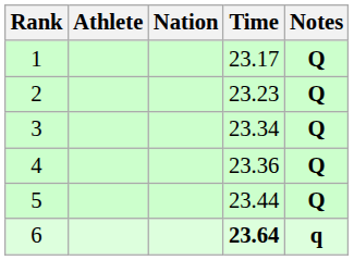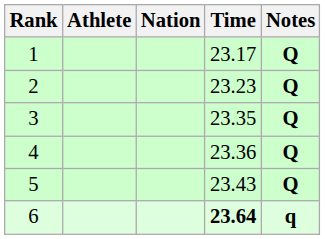 <table class="wikitable sortable" style="text-align:center">
 <tr>
 <th>Rank</th>
 <th>Athlete</th>
 <th>Nation</th>
 <th>Time</th>
 <th>Notes</th>
 </tr>
 <tr bgcolor=#ccffcc>
 <td>1</td>
 <td align=left></td>
 <td align=left></td>
 <td>23.17</td>
 <td><strong>Q</strong></td>
 </tr>
 <tr bgcolor=#ccffcc>
 <td>2</td>
 <td align=left></td>
 <td align=left></td>
 <td>23.23</td>
 <td><strong>Q</strong></td>
 </tr>
 <tr bgcolor=#ccffcc>
 <td>3</td>
 <td align=left></td>
 <td align=left></td>
-<td>23.34</td>
+<td>23.35</td>
 <td><strong>Q</strong></td>
 </tr>
 <tr bgcolor=#ccffcc>
 <td>4</td>
 <td align=left></td>
 <td align=left></td>
 <td>23.36</td>
 <td><strong>Q</strong></td>
 </tr>
 <tr bgcolor=#ccffcc>
 <td>5</td>
 <td align=left></td>
 <td align=left></td>
-<td>23.44</td>
+<td>23.43</td>
 <td><strong>Q</strong></td>
 </tr>
 <tr bgcolor=#ddffdd>
 <td>6</td>
 <td align=left></td>
 <td align=left></td>
 <td><strong>23.64</strong></td>
 <td><strong>q</strong></td>
 </tr>
 </table>
